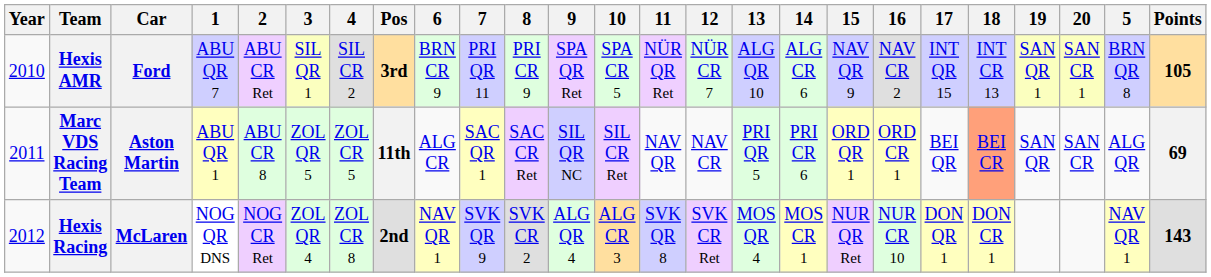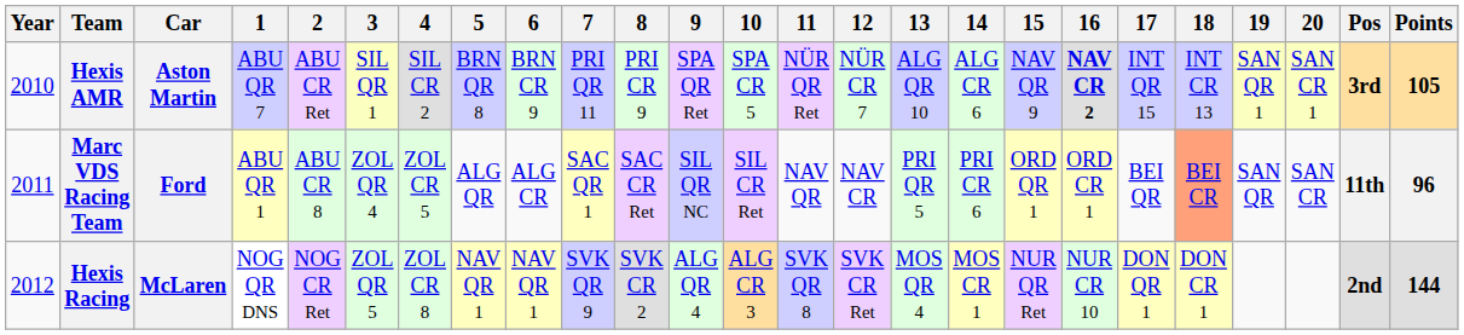 <table class="wikitable" border="1" style="text-align:center; font-size:90%;">
 <tr>
 <th>Year</th>
 <th>Team</th>
 <th>Car</th>
 <th>1</th>
 <th>2</th>
 <th>3</th>
 <th>4</th>
-<th>Pos</th>
+<th>5</th>
 <th>6</th>
 <th>7</th>
 <th>8</th>
 <th>9</th>
 <th>10</th>
 <th>11</th>
 <th>12</th>
 <th>13</th>
 <th>14</th>
 <th>15</th>
 <th>16</th>
 <th>17</th>
 <th>18</th>
 <th>19</th>
 <th>20</th>
-<th>5</th>
+<th>Pos</th>
 <th>Points</th>
 </tr>
 <tr>
 <td><a href='#'>2010</a></td>
 <th><a href='#'>Hexis AMR</a></th>
-<th><a href='#'>Ford</a></th>
+<th><a href='#'>Aston Martin</a></th>
 <td style="background:#CFCFFF;"><a href='#'>ABU<br>QR</a><br><small>7<br></small></td>
 <td style="background:#EFCFFF;"><a href='#'>ABU<br>CR</a><br><small>Ret<br></small></td>
 <td style="background:#FBFFBF;"><a href='#'>SIL<br>QR</a><br><small>1<br></small></td>
 <td style="background:#DFDFDF;"><a href='#'>SIL<br>CR</a><br><small>2<br></small></td>
-<td style="background:#FFDF9F;"><strong>3rd</strong></td>
+<td style="background:#CFCFFF;"><a href='#'>BRN<br>QR</a><br><small>8<br></small></td>
 <td style="background:#DFFFDF;"><a href='#'>BRN<br>CR</a><br><small>9<br></small></td>
 <td style="background:#CFCFFF;"><a href='#'>PRI<br>QR</a><br><small>11<br></small></td>
 <td style="background:#DFFFDF;"><a href='#'>PRI<br>CR</a><br><small>9<br></small></td>
 <td style="background:#EFCFFF;"><a href='#'>SPA<br>QR</a><br><small>Ret<br></small></td>
 <td style="background:#DFFFDF;"><a href='#'>SPA<br>CR</a><br><small>5<br></small></td>
 <td style="background:#EFCFFF;"><a href='#'>NÜR<br>QR</a><br><small>Ret<br></small></td>
 <td style="background:#DFFFDF;"><a href='#'>NÜR<br>CR</a><br><small>7<br></small></td>
 <td style="background:#CFCFFF;"><a href='#'>ALG<br>QR</a><br><small>10<br></small></td>
 <td style="background:#DFFFDF;"><a href='#'>ALG<br>CR</a><br><small>6<br></small></td>
 <td style="background:#CFCFFF;"><a href='#'>NAV<br>QR</a><br><small>9<br></small></td>
-<td style="background:#DFDFDF;"><a href='#'>NAV<br>CR</a><br><small>2<br></small></td>
+<td style="background:#DFDFDF;"><strong><a href='#'>NAV<br>CR</a><br><small>2<br></small></strong></td>
 <td style="background:#CFCFFF;"><a href='#'>INT<br>QR</a><br><small>15<br></small></td>
 <td style="background:#CFCFFF;"><a href='#'>INT<br>CR</a><br><small>13<br></small></td>
 <td style="background:#FBFFBF;"><a href='#'>SAN<br>QR</a><br><small>1<br></small></td>
 <td style="background:#FBFFBF;"><a href='#'>SAN<br>CR</a><br><small>1<br></small></td>
-<td style="background:#CFCFFF;"><a href='#'>BRN<br>QR</a><br><small>8<br></small></td>
+<td style="background:#FFDF9F;"><strong>3rd</strong></td>
 <td style="background:#FFDF9F;"><strong>105</strong></td>
 </tr>
 <tr>
 <td><a href='#'>2011</a></td>
 <th><a href='#'>Marc VDS Racing Team</a></th>
-<th><a href='#'>Aston Martin</a></th>
+<th><a href='#'>Ford</a></th>
 <td style="background:#FFFFBF;"><a href='#'>ABU<br>QR</a><br><small>1<br></small></td>
 <td style="background:#DFFFDF;"><a href='#'>ABU<br>CR</a><br><small>8<br></small></td>
-<td style="background:#DFFFDF;"><a href='#'>ZOL<br>QR</a><br><small>5<br></small></td>
+<td style="background:#DFFFDF;"><a href='#'>ZOL<br>QR</a><br><small>4<br></small></td>
 <td style="background:#DFFFDF;"><a href='#'>ZOL<br>CR</a><br><small>5<br></small></td>
-<th>11th</th>
+<td><a href='#'>ALG<br>QR</a></td>
 <td><a href='#'>ALG<br>CR</a></td>
 <td style="background:#FFFFBF;"><a href='#'>SAC<br>QR</a><br><small>1<br></small></td>
 <td style="background:#EFCFFF;"><a href='#'>SAC<br>CR</a><br><small>Ret<br></small></td>
 <td style="background:#CFCFFF;"><a href='#'>SIL<br>QR</a><br><small>NC<br></small></td>
 <td style="background:#EFCFFF;"><a href='#'>SIL<br>CR</a><br><small>Ret<br></small></td>
 <td><a href='#'>NAV<br>QR</a></td>
 <td><a href='#'>NAV<br>CR</a></td>
 <td style="background:#DFFFDF;"><a href='#'>PRI<br>QR</a><br><small>5<br></small></td>
 <td style="background:#DFFFDF;"><a href='#'>PRI<br>CR</a><br><small>6<br></small></td>
 <td style="background:#FFFFBF;"><a href='#'>ORD<br>QR</a><br><small>1<br></small></td>
 <td style="background:#FFFFBF;"><a href='#'>ORD<br>CR</a><br><small>1<br></small></td>
 <td><a href='#'>BEI<br>QR</a></td>
 <td style="background: lightsalmon;"><a href='#'>BEI<br>CR</a></td>
 <td><a href='#'>SAN<br>QR</a></td>
 <td><a href='#'>SAN<br>CR</a></td>
-<td><a href='#'>ALG<br>QR</a></td>
-<th>69</th>
+<th>11th</th>
+<th>96</th>
 </tr>
 <tr>
 <td><a href='#'>2012</a></td>
 <th><a href='#'>Hexis Racing</a></th>
 <th><a href='#'>McLaren</a></th>
 <td style="background:#FFFFFF;"><a href='#'>NOG<br>QR</a><br><small>DNS<br></small></td>
 <td style="background:#EFCFFF;"><a href='#'>NOG<br>CR</a><br><small>Ret<br></small></td>
-<td style="background:#DFFFDF;"><a href='#'>ZOL<br>QR</a><br><small>4<br></small></td>
+<td style="background:#DFFFDF;"><a href='#'>ZOL<br>QR</a><br><small>5<br></small></td>
 <td style="background:#DFFFDF;"><a href='#'>ZOL<br>CR</a><br><small>8<br></small></td>
-<th style="background:#DFDFDF;">2nd</th>
+<td style="background:#FFFFBF;"><a href='#'>NAV<br>QR</a><br><small>1<br></small></td>
 <td style="background:#FFFFBF;"><a href='#'>NAV<br>QR</a><br><small>1<br></small></td>
 <td style="background:#CFCFFF;"><a href='#'>SVK<br>QR</a><br><small>9<br></small></td>
 <td style="background:#DFDFDF;"><a href='#'>SVK<br>CR</a><br><small>2<br></small></td>
 <td style="background:#DFFFDF;"><a href='#'>ALG<br>QR</a><br><small>4<br></small></td>
 <td style="background:#FFDF9F;"><a href='#'>ALG<br>CR</a><br><small>3<br></small></td>
 <td style="background:#CFCFFF;"><a href='#'>SVK<br>QR</a><br><small>8<br></small></td>
 <td style="background:#EFCFFF;"><a href='#'>SVK<br>CR</a><br><small>Ret<br></small></td>
 <td style="background:#DFFFDF;"><a href='#'>MOS<br>QR</a><br><small>4<br></small></td>
 <td style="background:#FFFFBF;"><a href='#'>MOS<br>CR</a><br><small>1<br></small></td>
 <td style="background:#EFCFFF;"><a href='#'>NUR<br>QR</a><br><small>Ret<br></small></td>
 <td style="background:#DFFFDF;"><a href='#'>NUR<br>CR</a><br><small>10<br></small></td>
 <td style="background:#FFFFBF;"><a href='#'>DON<br>QR</a><br><small>1<br></small></td>
 <td style="background:#FFFFBF;"><a href='#'>DON<br>CR</a><br><small>1<br></small></td>
 <td></td>
 <td></td>
-<td style="background:#FFFFBF;"><a href='#'>NAV<br>QR</a><br><small>1<br></small></td>
-<th style="background:#DFDFDF;">143</th>
+<th style="background:#DFDFDF;">2nd</th>
+<th style="background:#DFDFDF;">144</th>
 </tr>
 </table>
